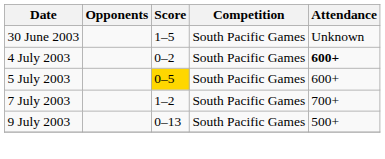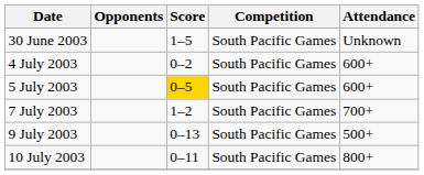 <table class="wikitable">
 <tr>
 <th>Date</th>
 <th>Opponents</th>
 <th>Score</th>
 <th>Competition</th>
 <th>Attendance</th>
 </tr>
 <tr>
 <td>30 June 2003</td>
 <td></td>
 <td>1–5</td>
 <td>South Pacific Games</td>
 <td>Unknown</td>
 </tr>
 <tr>
 <td>4 July 2003</td>
 <td></td>
 <td>0–2</td>
 <td>South Pacific Games</td>
-<td><strong>600+</strong></td>
+<td>600+</td>
 </tr>
 <tr>
 <td>5 July 2003</td>
 <td></td>
 <td style="background: gold;">0–5</td>
 <td>South Pacific Games</td>
 <td>600+</td>
 </tr>
 <tr>
 <td>7 July 2003</td>
 <td></td>
 <td>1–2</td>
 <td>South Pacific Games</td>
 <td>700+</td>
 </tr>
 <tr>
 <td>9 July 2003</td>
 <td></td>
 <td>0–13</td>
 <td>South Pacific Games</td>
 <td>500+</td>
 </tr>
 <tr>
+<td>10 July 2003</td>
+<td></td>
+<td>0–11</td>
+<td>South Pacific Games</td>
+<td>800+</td>
+</tr>
+<tr>
 </tr>
 </table>
